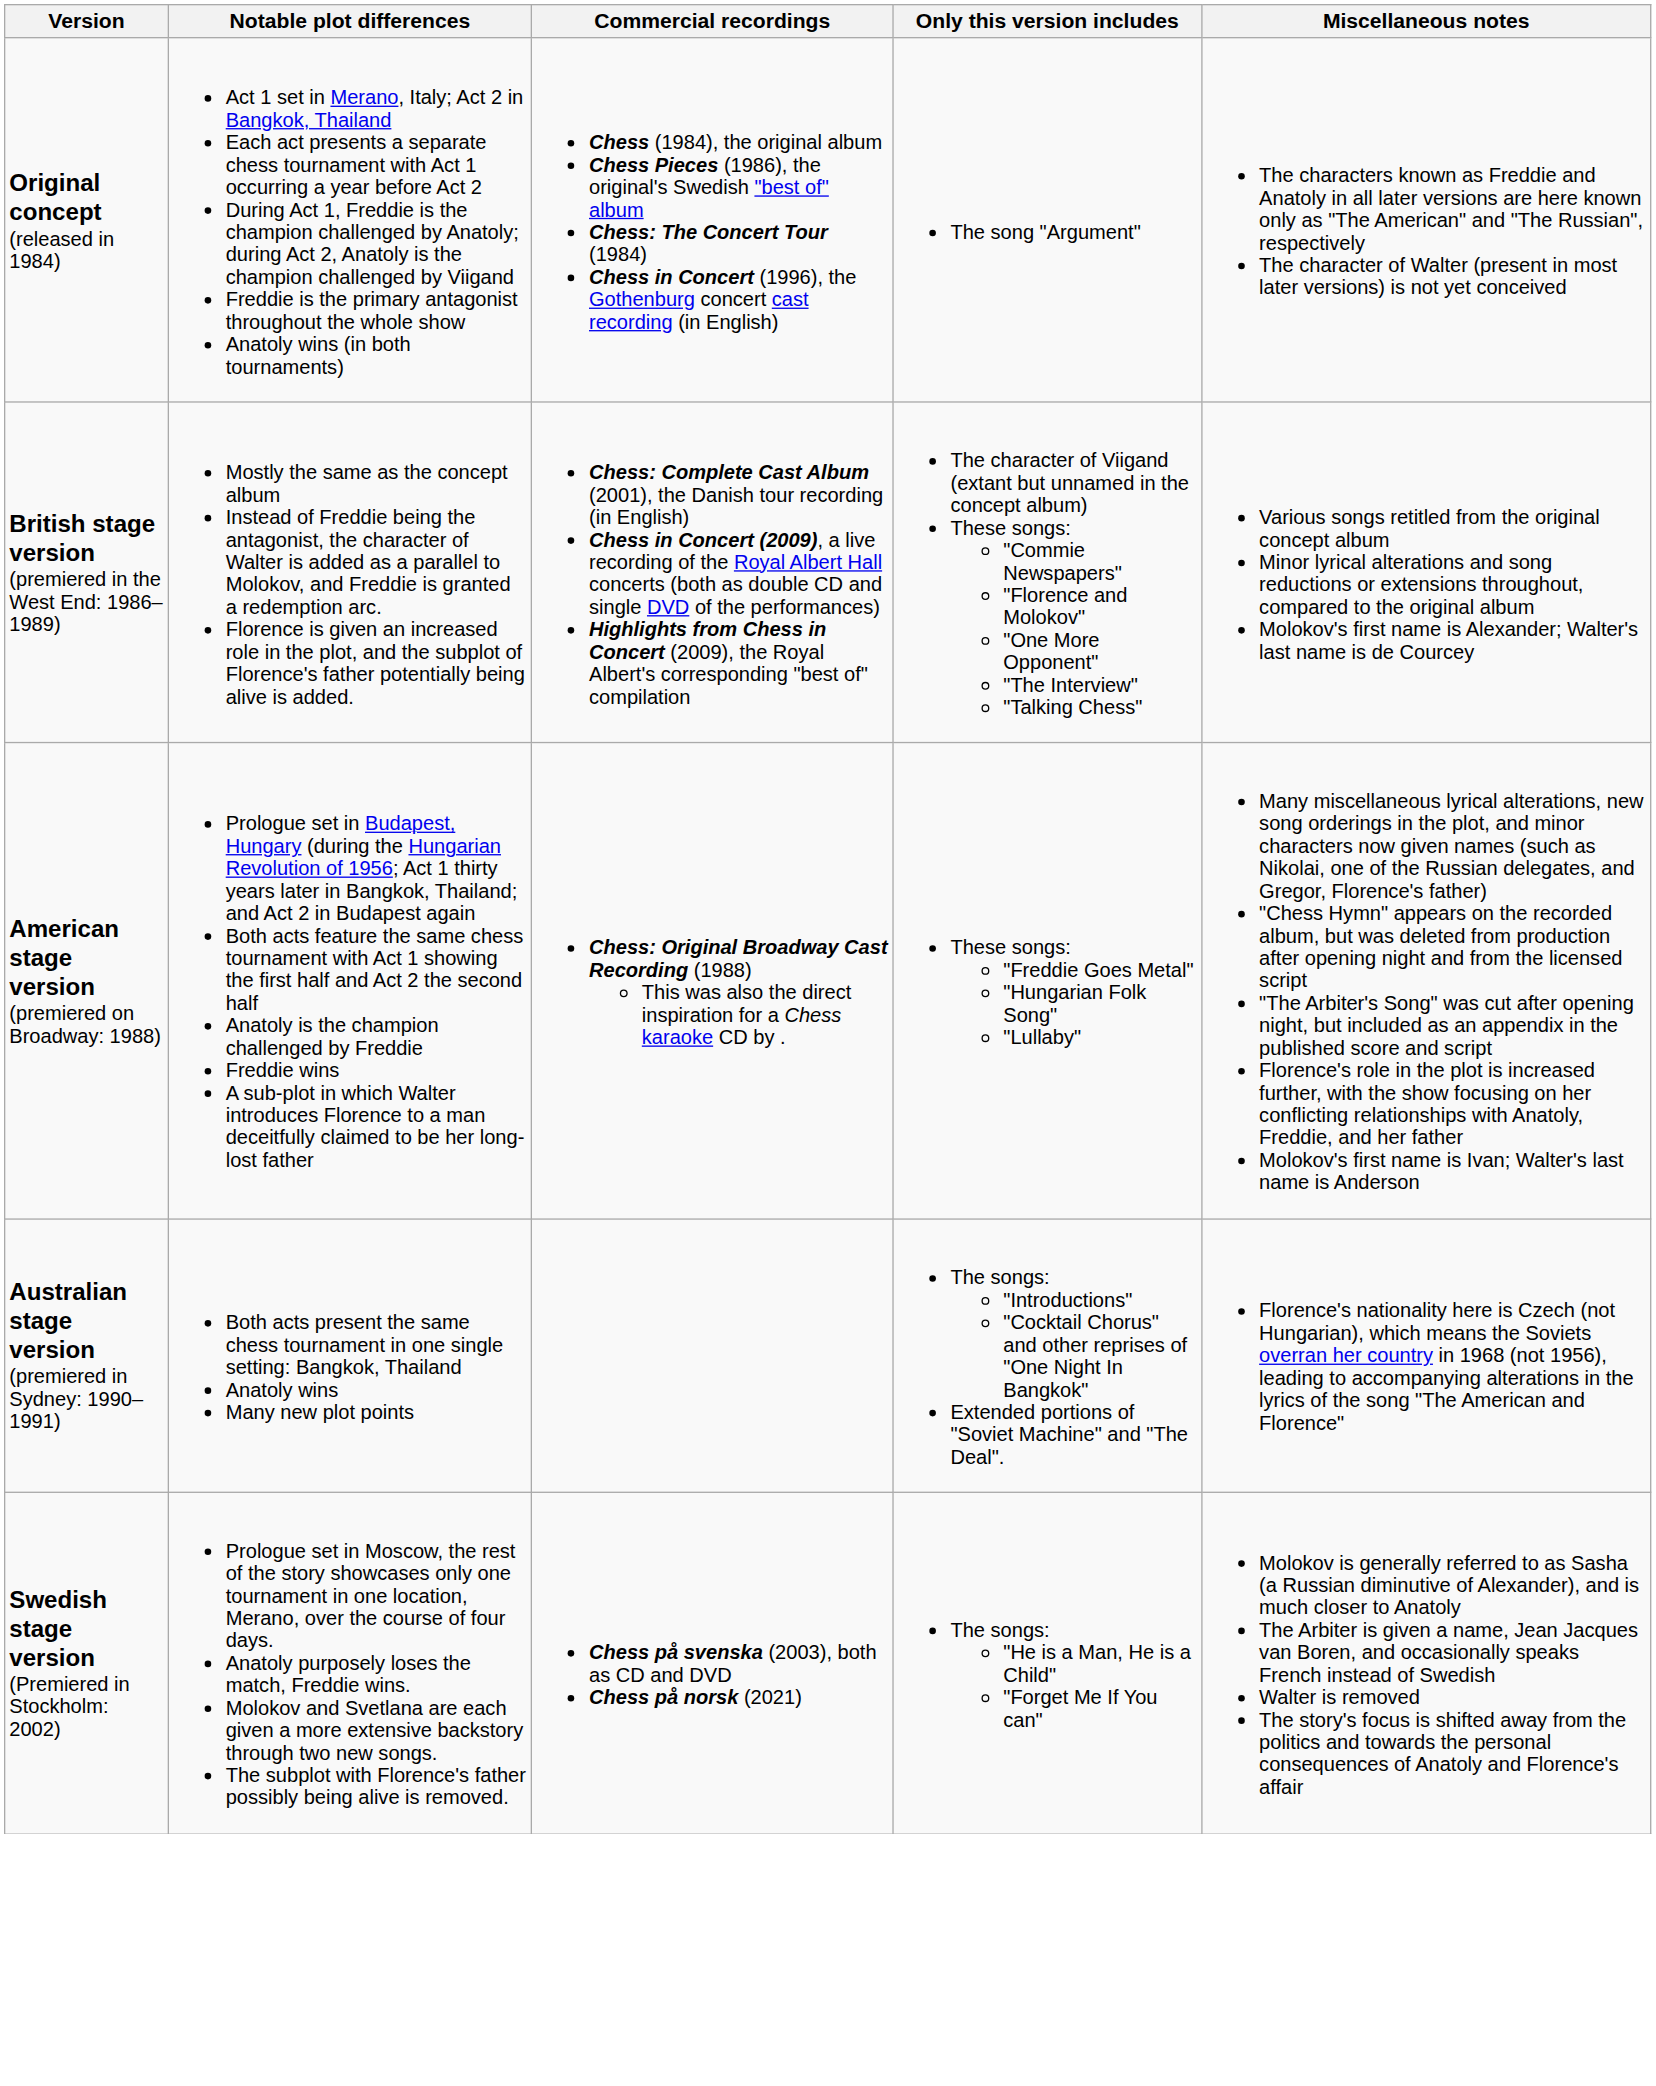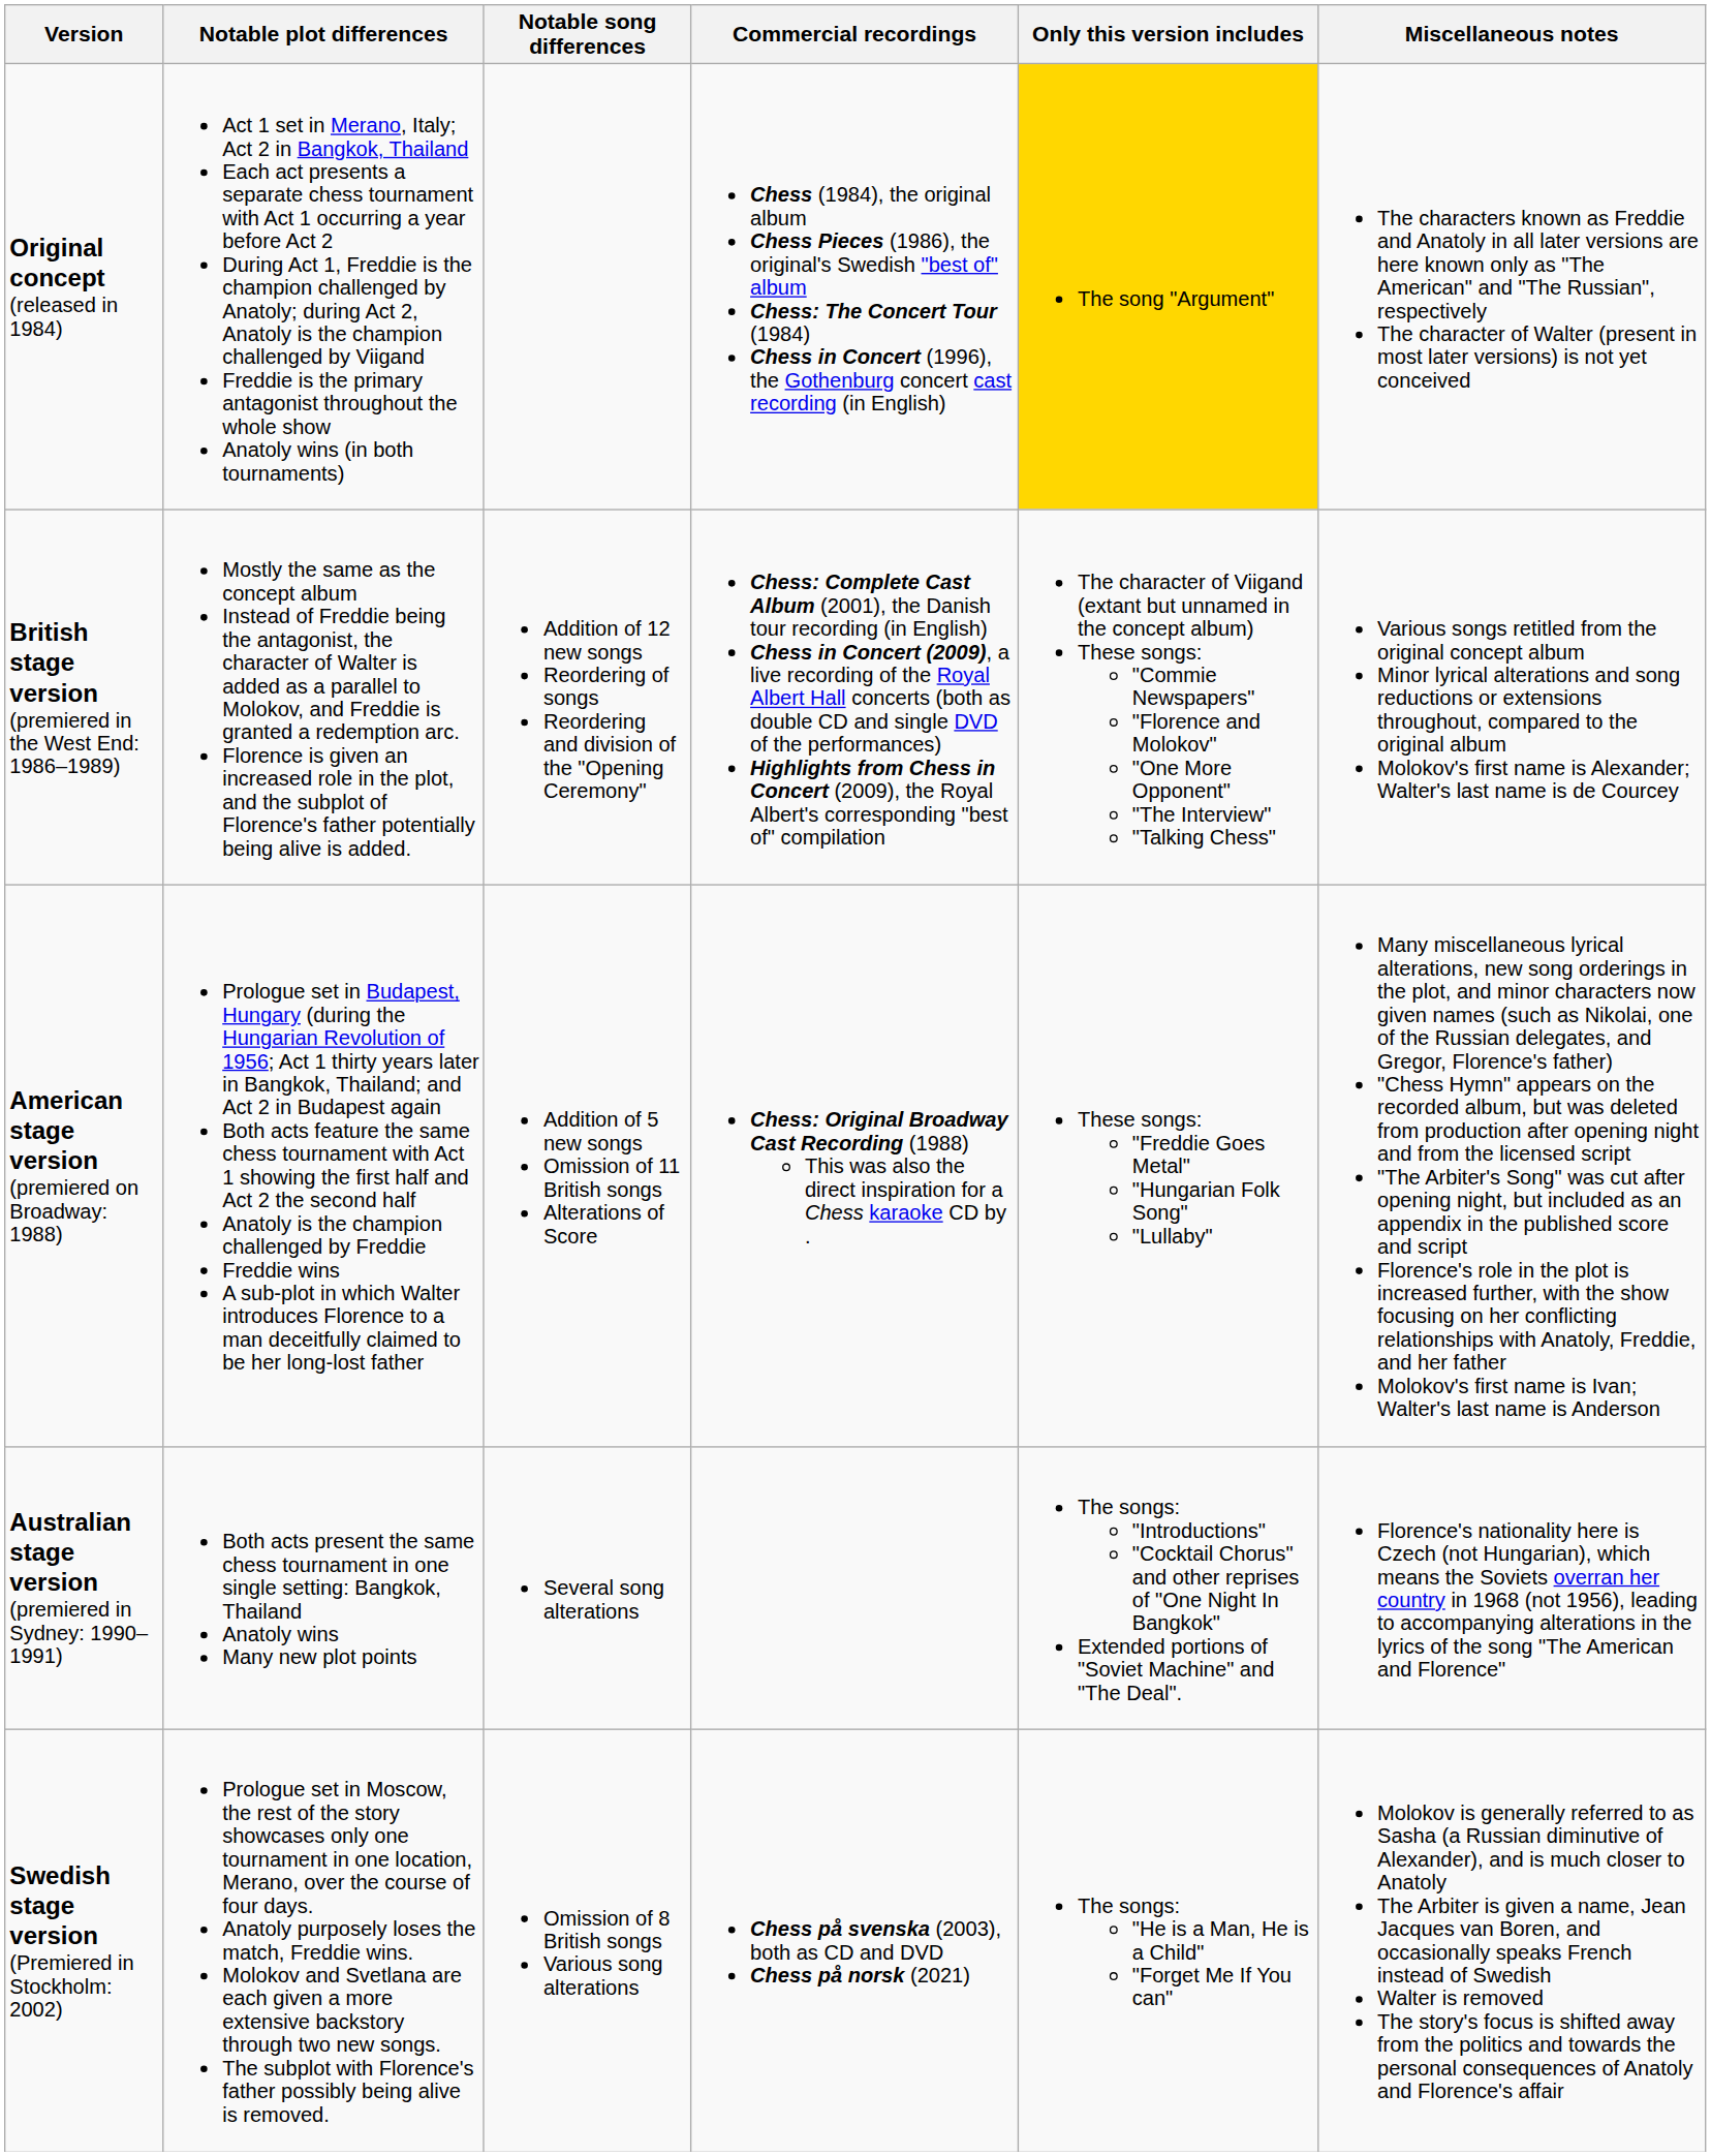 <table class="wikitable">
 <tr>
 <th ! scope="col">Version</th>
 <th ! scope="col">Notable plot differences</th>
+<th ! scope="col">Notable song differences</th>
 <th ! scope="col">Commercial recordings</th>
 <th ! scope="col">Only this version includes</th>
 <th ! scope="col">Miscellaneous notes</th>
 </tr>
 <tr style="font-size: 95%;">
 <td><big><strong>Original concept</strong></big> <br>(released in 1984)</td>
 <td><br><ul><li>Act 1 set in <a href='#'>Merano</a>, Italy; Act 2 in <a href='#'>Bangkok, Thailand</a></li><li>Each act presents a separate chess tournament with Act 1 occurring a year before Act 2</li><li>During Act 1, Freddie is the champion challenged by Anatoly; during Act 2, Anatoly is the champion challenged by Viigand</li><li>Freddie is the primary antagonist throughout the whole show</li><li>Anatoly wins (in both tournaments)</li></ul></td>
+<td></td>
 <td><br><ul><li><strong><em>Chess</em></strong> (1984), the original album</li><li><strong><em>Chess Pieces</em></strong> (1986), the original's Swedish <a href='#'>"best of" album</a></li><li><strong><em>Chess: The Concert Tour</em></strong> (1984)</li><li><strong><em>Chess in Concert</em></strong> (1996), the <a href='#'>Gothenburg</a> concert <a href='#'>cast recording</a> (in English)</li></ul></td>
-<td><br><ul><li>The song "Argument"</li></ul></td>
+<td style="background: gold;"><br><ul><li>The song "Argument"</li></ul></td>
 <td><br><ul><li>The characters known as Freddie and Anatoly in all later versions are here known only as "The American" and "The Russian", respectively</li><li>The character of Walter (present in most later versions) is not yet conceived</li></ul></td>
 </tr>
 <tr style="font-size: 95%;">
 <td><big><strong>British stage version</strong></big> <br>(premiered in the West End: 1986–1989)</td>
 <td><br><ul><li>Mostly the same as the concept album</li><li>Instead of Freddie being the antagonist, the character of Walter is added as a parallel to Molokov, and Freddie is granted a redemption arc.</li><li>Florence is given an increased role in the plot, and the subplot of Florence's father potentially being alive is added.</li></ul></td>
+<td><br><ul><li>Addition of 12 new songs</li><li>Reordering of songs</li><li>Reordering and division of the "Opening Ceremony"</li></ul></td>
 <td><br><ul><li><strong><em>Chess: Complete Cast Album</em></strong> (2001), the Danish tour recording (in English)</li><li><strong><em>Chess in Concert (2009)</em></strong>, a live recording of the <a href='#'>Royal Albert Hall</a> concerts (both as double CD and single <a href='#'>DVD</a> of the performances)</li><li><strong><em>Highlights from Chess in Concert</em></strong> (2009), the Royal Albert's corresponding "best of" compilation</li></ul></td>
 <td><br><ul><li>The character of Viigand (extant but unnamed in the concept album)</li><li>These songs:<ul><li>"Commie Newspapers"</li><li>"Florence and Molokov"</li><li>"One More Opponent"</li><li>"The Interview"</li><li>"Talking Chess"</li></ul></li></ul></td>
 <td><br><ul><li>Various songs retitled from the original concept album</li><li>Minor lyrical alterations and song reductions or extensions throughout, compared to the original album</li><li>Molokov's first name is Alexander; Walter's last name is de Courcey</li></ul></td>
 </tr>
 <tr style="font-size: 95%;">
 <td><big><strong>American stage version</strong></big> <br>(premiered on Broadway: 1988)</td>
 <td><br><ul><li>Prologue set in <a href='#'>Budapest, Hungary</a> (during the <a href='#'>Hungarian Revolution of 1956</a>; Act 1 thirty years later in Bangkok, Thailand; and Act 2 in Budapest again</li><li>Both acts feature the same chess tournament with Act 1 showing the first half and Act 2 the second half</li><li>Anatoly is the champion challenged by Freddie</li><li>Freddie wins</li><li>A sub-plot in which Walter introduces Florence to a man deceitfully claimed to be her long-lost father</li></ul></td>
+<td><br><ul><li>Addition of 5 new songs</li><li>Omission of 11 British songs</li><li>Alterations of Score</li></ul></td>
 <td><br><ul><li><strong><em>Chess: Original Broadway Cast Recording</em></strong> (1988)<ul><li>This was also the direct inspiration for a <em>Chess</em> <a href='#'>karaoke</a> CD by .</li></ul></li></ul></td>
 <td><br><ul><li>These songs:<ul><li>"Freddie Goes Metal"</li><li>"Hungarian Folk Song"</li><li>"Lullaby"</li></ul></li></ul></td>
 <td><br><ul><li>Many miscellaneous lyrical alterations, new song orderings in the plot, and minor characters now given names (such as Nikolai, one of the Russian delegates, and Gregor, Florence's father)</li><li>"Chess Hymn" appears on the recorded album, but was deleted from production after opening night and from the licensed script</li><li>"The Arbiter's Song" was cut after opening night, but included as an appendix in the published score and script</li><li>Florence's role in the plot is increased further, with the show focusing on her conflicting relationships with Anatoly, Freddie, and her father</li><li>Molokov's first name is Ivan; Walter's last name is Anderson</li></ul></td>
 </tr>
 <tr style="font-size: 95%;">
 <td><big><strong>Australian stage version</strong></big> <br>(premiered in Sydney: 1990–1991)</td>
 <td><br><ul><li>Both acts present the same chess tournament in one single setting: Bangkok, Thailand</li><li>Anatoly wins</li><li>Many new plot points</li></ul></td>
+<td><br><ul><li>Several song alterations</li></ul></td>
 <td><br></td>
 <td><br><ul><li>The songs:<ul><li>"Introductions"</li><li>"Cocktail Chorus" and other reprises of "One Night In Bangkok"</li></ul></li><li>Extended portions of "Soviet Machine" and "The Deal".</li></ul></td>
 <td><br><ul><li>Florence's nationality here is Czech (not Hungarian), which means the Soviets <a href='#'>overran her country</a> in 1968 (not 1956), leading to accompanying alterations in the lyrics of the song "The American and Florence"</li></ul></td>
 </tr>
 <tr style="font-size: 95%;">
 <td><big><strong>Swedish stage version</strong></big><br>(Premiered in Stockholm: 2002)</td>
 <td><br><ul><li>Prologue set in Moscow, the rest of the story showcases only one tournament in one location, Merano, over the course of four days.</li><li>Anatoly purposely loses the match, Freddie wins.</li><li>Molokov and Svetlana are each given a more extensive backstory through two new songs.</li><li>The subplot with Florence's father possibly being alive is removed.</li></ul></td>
+<td><br><ul><li>Omission of 8 British songs</li><li>Various song alterations</li></ul></td>
 <td><br><ul><li><strong><em>Chess på svenska</em></strong> (2003), both as CD and DVD</li><li><strong><em>Chess på norsk</em></strong> (2021)</li></ul></td>
 <td><br><ul><li>The songs:<ul><li>"He is a Man, He is a Child"</li><li>"Forget Me If You can"</li></ul></li></ul></td>
 <td><br><ul><li>Molokov is generally referred to as Sasha (a Russian diminutive of Alexander), and is much closer to Anatoly</li><li>The Arbiter is given a name, Jean Jacques van Boren, and occasionally speaks French instead of Swedish</li><li>Walter is removed</li><li>The story's focus is shifted away from the politics and towards the personal consequences of Anatoly and Florence's affair</li></ul></td>
 </tr>
 </table>
